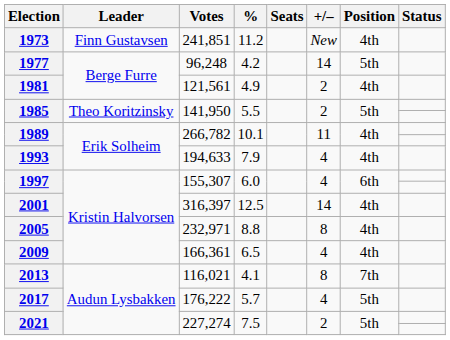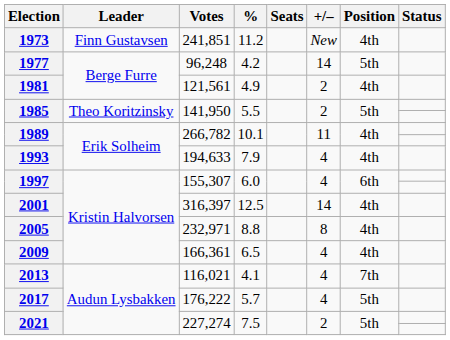 <table class=wikitable style="text-align:center;">
 <tr>
 <th>Election</th>
 <th>Leader</th>
 <th>Votes</th>
 <th>%</th>
 <th>Seats</th>
 <th>+/–</th>
 <th>Position</th>
 <th>Status</th>
 </tr>
 <tr>
 <th><a href='#'>1973</a></th>
 <td><a href='#'>Finn Gustavsen</a></td>
 <td>241,851</td>
 <td>11.2</td>
 <td></td>
 <td><em>New</em></td>
 <td> 4th</td>
 <td></td>
 </tr>
 <tr>
 <th><a href='#'>1977</a></th>
 <td rowspan=2><a href='#'>Berge Furre</a></td>
 <td>96,248</td>
 <td>4.2</td>
 <td></td>
 <td> 14</td>
 <td> 5th</td>
 <td></td>
 </tr>
 <tr>
 <th><a href='#'>1981</a></th>
 <td>121,561</td>
 <td>4.9</td>
 <td></td>
 <td> 2</td>
 <td> 4th</td>
 <td></td>
 </tr>
 <tr>
 <th rowspan=2><a href='#'>1985</a></th>
 <td rowspan=2><a href='#'>Theo Koritzinsky</a></td>
 <td rowspan=2>141,950</td>
 <td rowspan=2>5.5</td>
 <td rowspan=2></td>
 <td rowspan=2> 2</td>
 <td rowspan=2> 5th</td>
 <td></td>
 </tr>
 <tr>
 <td></td>
 </tr>
 <tr>
 <th rowspan=2><a href='#'>1989</a></th>
 <td rowspan=3><a href='#'>Erik Solheim</a></td>
 <td rowspan=2>266,782</td>
 <td rowspan=2>10.1</td>
 <td rowspan=2></td>
 <td rowspan=2> 11</td>
 <td rowspan=2> 4th</td>
 <td></td>
 </tr>
 <tr>
 <td></td>
 </tr>
 <tr>
 <th><a href='#'>1993</a></th>
 <td>194,633</td>
 <td>7.9</td>
 <td></td>
 <td> 4</td>
 <td> 4th</td>
 <td></td>
 </tr>
 <tr>
 <th rowspan=2><a href='#'>1997</a></th>
 <td rowspan=5><a href='#'>Kristin Halvorsen</a></td>
 <td rowspan=2>155,307</td>
 <td rowspan=2>6.0</td>
 <td rowspan=2></td>
 <td rowspan=2> 4</td>
 <td rowspan=2> 6th</td>
 <td></td>
 </tr>
 <tr>
 <td></td>
 </tr>
 <tr>
 <th><a href='#'>2001</a></th>
 <td>316,397</td>
 <td>12.5</td>
 <td></td>
 <td> 14</td>
 <td> 4th</td>
 <td></td>
 </tr>
 <tr>
 <th><a href='#'>2005</a></th>
 <td>232,971</td>
 <td>8.8</td>
 <td></td>
 <td> 8</td>
 <td> 4th</td>
 <td></td>
 </tr>
 <tr>
 <th><a href='#'>2009</a></th>
 <td>166,361</td>
 <td>6.5</td>
 <td></td>
 <td> 4</td>
 <td> 4th</td>
 <td></td>
 </tr>
 <tr>
 <th><a href='#'>2013</a></th>
 <td rowspan=4><a href='#'>Audun Lysbakken</a></td>
 <td>116,021</td>
 <td>4.1</td>
 <td></td>
-<td> 8</td>
+<td> 4</td>
 <td> 7th</td>
 <td></td>
 </tr>
 <tr>
 <th><a href='#'>2017</a></th>
 <td>176,222</td>
 <td>5.7</td>
 <td></td>
 <td> 4</td>
 <td> 5th</td>
 <td></td>
 </tr>
 <tr>
 <th rowspan=2><a href='#'>2021</a></th>
 <td rowspan=2>227,274</td>
 <td rowspan=2>7.5</td>
 <td rowspan=2></td>
 <td rowspan=2> 2</td>
 <td rowspan=2> 5th</td>
 <td></td>
 </tr>
 <tr>
 <td></td>
 </tr>
 </table>
